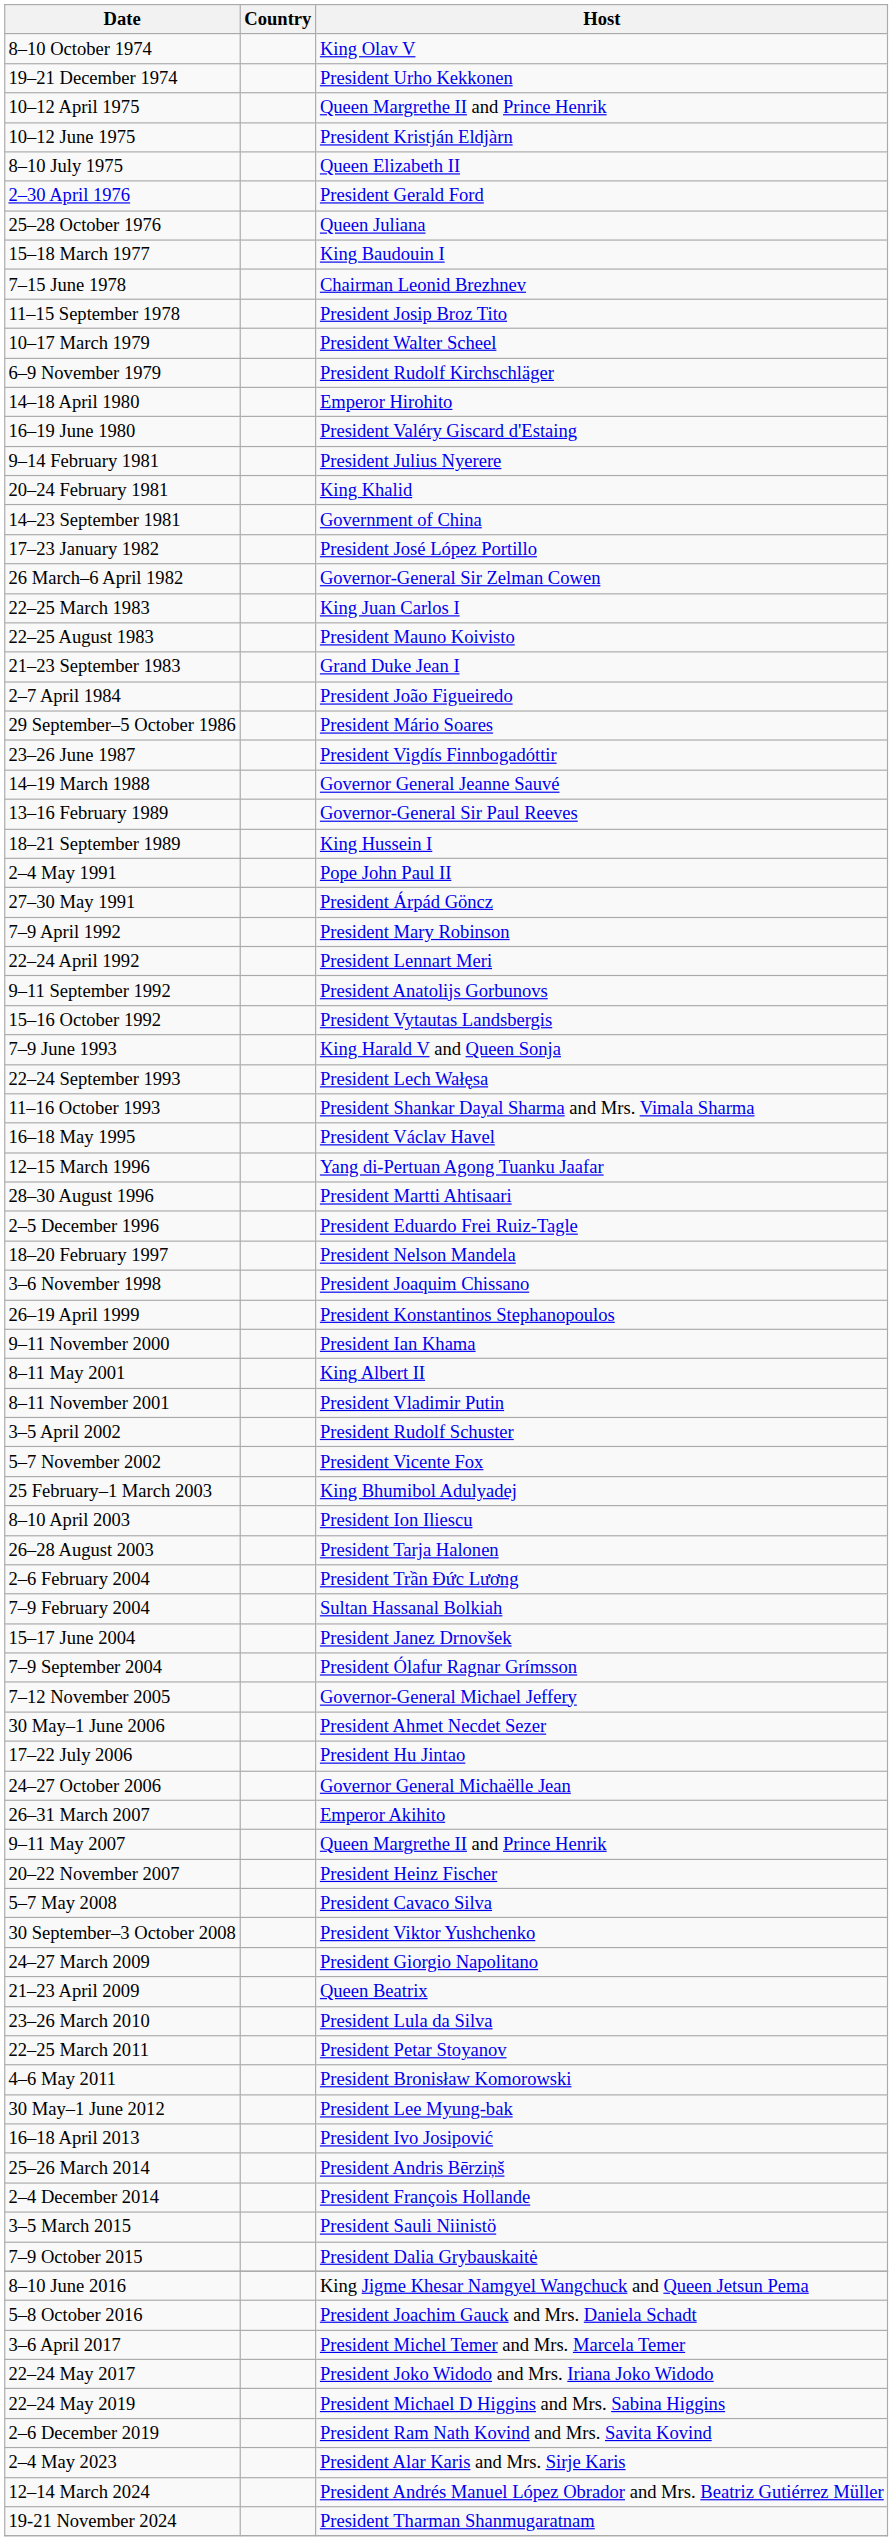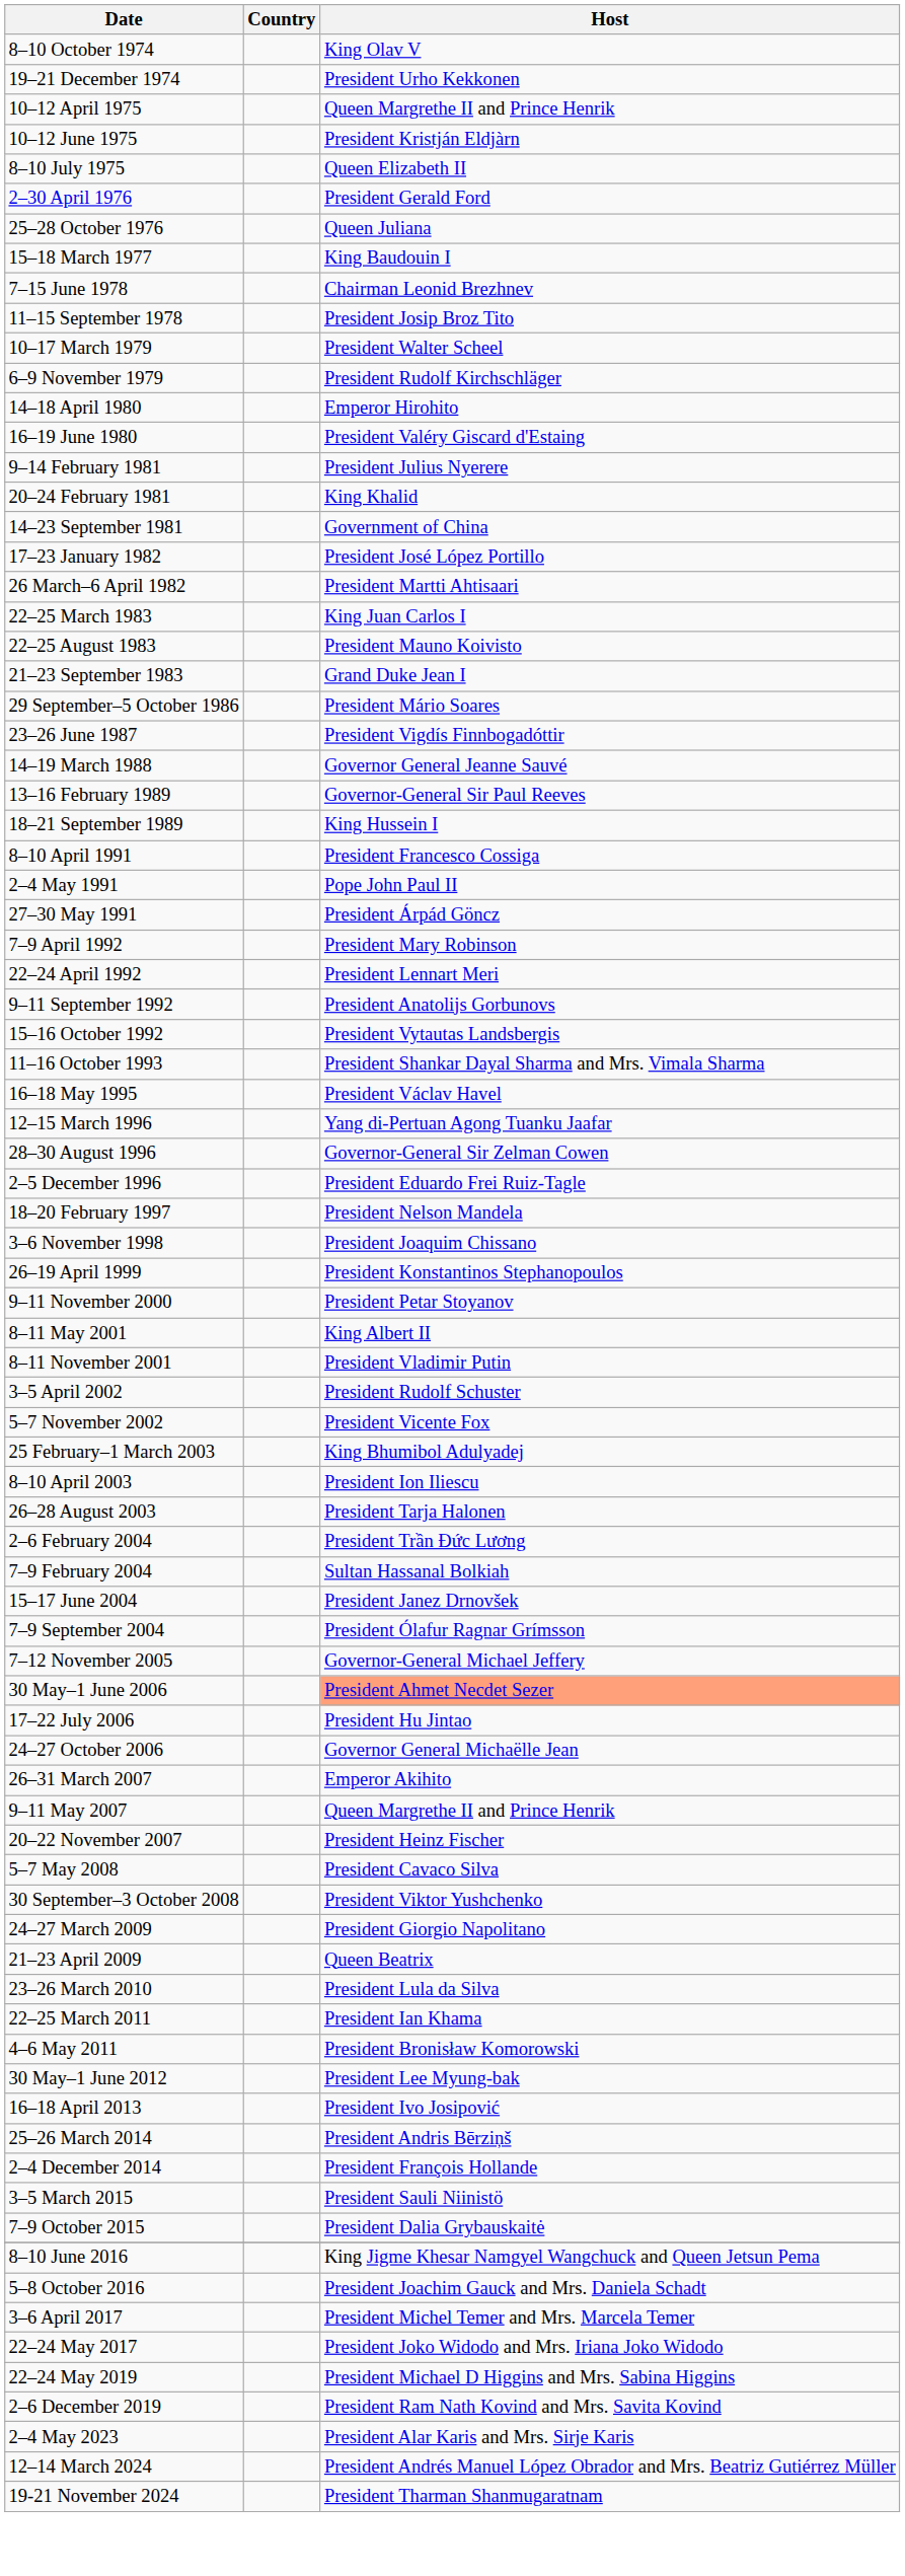 <table class="wikitable sortable" border="1" style="margin: 1em auto 1em auto">
 <tr>
 <th>Date</th>
 <th>Country</th>
 <th>Host</th>
 </tr>
 <tr>
 <td>8–10 October 1974</td>
 <td></td>
 <td><a href='#'>King Olav V</a></td>
 </tr>
 <tr>
 <td>19–21 December 1974</td>
 <td></td>
 <td><a href='#'>President Urho Kekkonen</a></td>
 </tr>
 <tr>
 <td>10–12 April 1975</td>
 <td></td>
 <td><a href='#'>Queen Margrethe II</a> and <a href='#'>Prince Henrik</a></td>
 </tr>
 <tr>
 <td>10–12 June 1975</td>
 <td></td>
 <td><a href='#'>President Kristján Eldjàrn</a></td>
 </tr>
 <tr>
 <td>8–10 July 1975</td>
 <td></td>
 <td><a href='#'>Queen Elizabeth II</a></td>
 </tr>
 <tr>
 <td><a href='#'>2–30 April 1976</a></td>
 <td></td>
 <td><a href='#'>President Gerald Ford</a></td>
 </tr>
 <tr>
 <td>25–28 October 1976</td>
 <td></td>
 <td><a href='#'>Queen Juliana</a></td>
 </tr>
 <tr>
 <td>15–18 March 1977</td>
 <td></td>
 <td><a href='#'>King Baudouin I</a></td>
 </tr>
 <tr>
 <td>7–15 June 1978</td>
 <td></td>
 <td><a href='#'>Chairman Leonid Brezhnev</a></td>
 </tr>
 <tr>
 <td>11–15 September 1978</td>
 <td></td>
 <td><a href='#'>President Josip Broz Tito</a></td>
 </tr>
 <tr>
 <td>10–17 March 1979</td>
 <td></td>
 <td><a href='#'>President Walter Scheel</a></td>
 </tr>
 <tr>
 <td>6–9 November 1979</td>
 <td></td>
 <td><a href='#'>President Rudolf Kirchschläger</a></td>
 </tr>
 <tr>
 <td>14–18 April 1980</td>
 <td></td>
 <td><a href='#'>Emperor Hirohito</a></td>
 </tr>
 <tr>
 <td>16–19 June 1980</td>
 <td></td>
 <td><a href='#'>President Valéry Giscard d'Estaing</a></td>
 </tr>
 <tr>
 <td>9–14 February 1981</td>
 <td></td>
 <td><a href='#'>President Julius Nyerere</a></td>
 </tr>
 <tr>
 <td>20–24 February 1981</td>
 <td></td>
 <td><a href='#'>King Khalid</a></td>
 </tr>
 <tr>
 <td>14–23 September 1981</td>
 <td></td>
 <td><a href='#'>Government of China</a></td>
 </tr>
 <tr>
 <td>17–23 January 1982</td>
 <td></td>
 <td><a href='#'>President José López Portillo</a></td>
 </tr>
 <tr>
 <td>26 March–6 April 1982</td>
 <td></td>
-<td><a href='#'>Governor-General Sir Zelman Cowen</a></td>
+<td><a href='#'>President Martti Ahtisaari</a></td>
 </tr>
 <tr>
 <td>22–25 March 1983</td>
 <td></td>
 <td><a href='#'>King Juan Carlos I</a></td>
 </tr>
 <tr>
 <td>22–25 August 1983</td>
 <td></td>
 <td><a href='#'>President Mauno Koivisto</a></td>
 </tr>
 <tr>
 <td>21–23 September 1983</td>
 <td></td>
 <td><a href='#'>Grand Duke Jean I</a></td>
-</tr>
-<tr>
-<td>2–7 April 1984</td>
-<td></td>
-<td><a href='#'>President João Figueiredo</a></td>
 </tr>
 <tr>
 <td>29 September–5 October 1986</td>
 <td></td>
 <td><a href='#'>President Mário Soares</a></td>
 </tr>
 <tr>
 <td>23–26 June 1987</td>
 <td></td>
 <td><a href='#'>President Vigdís Finnbogadóttir</a></td>
 </tr>
 <tr>
 <td>14–19 March 1988</td>
 <td></td>
 <td><a href='#'>Governor General Jeanne Sauvé</a></td>
 </tr>
 <tr>
 <td>13–16 February 1989</td>
 <td></td>
 <td><a href='#'>Governor-General Sir Paul Reeves</a></td>
 </tr>
 <tr>
 <td>18–21 September 1989</td>
 <td></td>
 <td><a href='#'>King Hussein I</a></td>
+</tr>
+<tr>
+<td>8–10 April 1991</td>
+<td></td>
+<td><a href='#'>President Francesco Cossiga</a></td>
 </tr>
 <tr>
 <td>2–4 May 1991</td>
 <td></td>
 <td><a href='#'>Pope John Paul II</a></td>
 </tr>
 <tr>
 <td>27–30 May 1991</td>
 <td></td>
 <td><a href='#'>President Árpád Göncz</a></td>
 </tr>
 <tr>
 <td>7–9 April 1992</td>
 <td></td>
 <td><a href='#'>President Mary Robinson</a></td>
 </tr>
 <tr>
 <td>22–24 April 1992</td>
 <td></td>
 <td><a href='#'>President Lennart Meri</a></td>
 </tr>
 <tr>
 <td>9–11 September 1992</td>
 <td></td>
 <td><a href='#'>President Anatolijs Gorbunovs</a></td>
 </tr>
 <tr>
 <td>15–16 October 1992</td>
 <td></td>
 <td><a href='#'>President Vytautas Landsbergis</a></td>
 </tr>
 <tr>
-<td>7–9 June 1993</td>
-<td></td>
-<td><a href='#'>King Harald V</a> and <a href='#'>Queen Sonja</a></td>
-</tr>
-<tr>
-<td>22–24 September 1993</td>
-<td></td>
-<td><a href='#'>President Lech Wałęsa</a></td>
-</tr>
-<tr>
 <td>11–16 October 1993</td>
 <td></td>
 <td><a href='#'>President Shankar Dayal Sharma</a> and Mrs. <a href='#'>Vimala Sharma</a></td>
 </tr>
 <tr>
 <td>16–18 May 1995</td>
 <td></td>
 <td><a href='#'>President Václav Havel</a></td>
 </tr>
 <tr>
 <td>12–15 March 1996</td>
 <td></td>
 <td><a href='#'>Yang di-Pertuan Agong Tuanku Jaafar</a></td>
 </tr>
 <tr>
 <td>28–30 August 1996</td>
 <td></td>
-<td><a href='#'>President Martti Ahtisaari</a></td>
+<td><a href='#'>Governor-General Sir Zelman Cowen</a></td>
 </tr>
 <tr>
 <td>2–5 December 1996</td>
 <td></td>
 <td><a href='#'>President Eduardo Frei Ruiz-Tagle</a></td>
 </tr>
 <tr>
 <td>18–20 February 1997</td>
 <td></td>
 <td><a href='#'>President Nelson Mandela</a></td>
 </tr>
 <tr>
 <td>3–6 November 1998</td>
 <td></td>
 <td><a href='#'>President Joaquim Chissano</a></td>
 </tr>
 <tr>
 <td>26–19 April 1999</td>
 <td></td>
 <td><a href='#'>President Konstantinos Stephanopoulos</a></td>
 </tr>
 <tr>
 <td>9–11 November 2000</td>
 <td></td>
-<td><a href='#'>President Ian Khama</a>  </td>
+<td><a href='#'>President Petar Stoyanov</a></td>
 </tr>
 <tr>
 <td>8–11 May 2001</td>
 <td></td>
 <td><a href='#'>King Albert II</a></td>
 </tr>
 <tr>
 <td>8–11 November 2001</td>
 <td></td>
 <td><a href='#'>President Vladimir Putin</a></td>
 </tr>
 <tr>
 <td>3–5 April 2002</td>
 <td></td>
 <td><a href='#'>President Rudolf Schuster</a></td>
 </tr>
 <tr>
 <td>5–7 November 2002</td>
 <td></td>
 <td><a href='#'>President Vicente Fox</a></td>
 </tr>
 <tr>
 <td>25 February–1 March 2003</td>
 <td></td>
 <td><a href='#'>King Bhumibol Adulyadej</a></td>
 </tr>
 <tr>
 <td>8–10 April 2003</td>
 <td></td>
 <td><a href='#'>President Ion Iliescu</a></td>
 </tr>
 <tr>
 <td>26–28 August 2003</td>
 <td></td>
 <td><a href='#'>President Tarja Halonen</a></td>
 </tr>
 <tr>
 <td>2–6 February 2004</td>
 <td></td>
 <td><a href='#'>President Trần Đức Lương</a></td>
 </tr>
 <tr>
 <td>7–9 February 2004</td>
 <td></td>
 <td><a href='#'>Sultan Hassanal Bolkiah</a></td>
 </tr>
 <tr>
 <td>15–17 June 2004</td>
 <td></td>
 <td><a href='#'>President Janez Drnovšek</a></td>
 </tr>
 <tr>
 <td>7–9 September 2004</td>
 <td></td>
 <td><a href='#'>President Ólafur Ragnar Grímsson</a></td>
 </tr>
 <tr>
 <td>7–12 November 2005</td>
 <td></td>
 <td><a href='#'>Governor-General Michael Jeffery</a></td>
 </tr>
 <tr>
 <td>30 May–1 June 2006</td>
 <td></td>
-<td><a href='#'>President Ahmet Necdet Sezer</a></td>
+<td style="background: lightsalmon;"><a href='#'>President Ahmet Necdet Sezer</a></td>
 </tr>
 <tr>
 <td>17–22 July 2006</td>
 <td></td>
 <td><a href='#'>President Hu Jintao</a></td>
 </tr>
 <tr>
 <td>24–27 October 2006</td>
 <td></td>
 <td><a href='#'>Governor General Michaëlle Jean</a></td>
 </tr>
 <tr>
 <td>26–31 March 2007</td>
 <td></td>
 <td><a href='#'>Emperor Akihito</a></td>
 </tr>
 <tr>
 <td>9–11 May 2007</td>
 <td></td>
 <td><a href='#'>Queen Margrethe II</a> and <a href='#'>Prince Henrik</a></td>
 </tr>
 <tr>
 <td>20–22 November 2007</td>
 <td></td>
 <td><a href='#'>President Heinz Fischer</a></td>
 </tr>
 <tr>
 <td>5–7 May 2008</td>
 <td></td>
 <td><a href='#'>President Cavaco Silva</a></td>
 </tr>
 <tr>
 <td>30 September–3 October 2008</td>
 <td></td>
 <td><a href='#'>President Viktor Yushchenko</a></td>
 </tr>
 <tr>
 <td>24–27 March 2009</td>
 <td></td>
 <td><a href='#'>President Giorgio Napolitano</a></td>
 </tr>
 <tr>
 <td>21–23 April 2009</td>
 <td></td>
 <td><a href='#'>Queen Beatrix</a></td>
 </tr>
 <tr>
 <td>23–26 March 2010</td>
 <td></td>
 <td><a href='#'>President Lula da Silva</a></td>
 </tr>
 <tr>
 <td>22–25 March 2011</td>
 <td></td>
-<td><a href='#'>President Petar Stoyanov</a></td>
+<td><a href='#'>President Ian Khama</a>  </td>
 </tr>
 <tr>
 <td>4–6 May 2011</td>
 <td></td>
 <td><a href='#'>President Bronisław Komorowski</a></td>
 </tr>
 <tr>
 <td>30 May–1 June 2012</td>
 <td></td>
 <td><a href='#'>President Lee Myung-bak</a></td>
 </tr>
 <tr>
 <td>16–18 April 2013</td>
 <td></td>
 <td><a href='#'>President Ivo Josipović</a></td>
 </tr>
 <tr>
 <td>25–26 March 2014</td>
 <td></td>
 <td><a href='#'>President Andris Bērziņš</a></td>
 </tr>
 <tr>
 <td>2–4 December 2014</td>
 <td></td>
 <td><a href='#'>President François Hollande</a></td>
 </tr>
 <tr>
 <td>3–5 March 2015</td>
 <td></td>
 <td><a href='#'>President Sauli Niinistö</a></td>
 </tr>
 <tr>
 <td>7–9 October 2015</td>
 <td></td>
 <td><a href='#'>President Dalia Grybauskaitė</a></td>
 </tr>
 <tr>
 </tr>
 <tr>
 <td>8–10 June 2016</td>
 <td></td>
 <td>King <a href='#'>Jigme Khesar Namgyel Wangchuck</a> and <a href='#'>Queen Jetsun Pema</a></td>
 </tr>
 <tr>
 <td>5–8 October 2016</td>
 <td></td>
 <td><a href='#'>President Joachim Gauck</a> and Mrs. <a href='#'>Daniela Schadt</a></td>
 </tr>
 <tr>
 <td>3–6 April 2017</td>
 <td></td>
 <td><a href='#'>President Michel Temer</a> and Mrs. <a href='#'>Marcela Temer</a></td>
 </tr>
 <tr>
 <td>22–24 May 2017</td>
 <td></td>
 <td><a href='#'>President Joko Widodo</a> and Mrs. <a href='#'>Iriana Joko Widodo</a></td>
 </tr>
 <tr>
 <td>22–24 May 2019</td>
 <td></td>
 <td><a href='#'>President Michael D Higgins</a> and Mrs. <a href='#'>Sabina Higgins</a></td>
 </tr>
 <tr>
 <td>2–6 December 2019</td>
 <td></td>
 <td><a href='#'>President Ram Nath Kovind</a> and Mrs. <a href='#'>Savita Kovind</a></td>
 </tr>
 <tr>
 <td>2–4 May 2023</td>
 <td></td>
 <td><a href='#'>President Alar Karis</a> and Mrs. <a href='#'>Sirje Karis</a></td>
 </tr>
 <tr>
 <td>12–14 March 2024</td>
 <td></td>
 <td><a href='#'>President Andrés Manuel López Obrador</a> and Mrs. <a href='#'>Beatriz Gutiérrez Müller</a></td>
 </tr>
 <tr>
 <td>19-21 November 2024</td>
 <td></td>
 <td><a href='#'>President Tharman Shanmugaratnam</a></td>
 </tr>
 <tr>
 </tr>
 </table>
